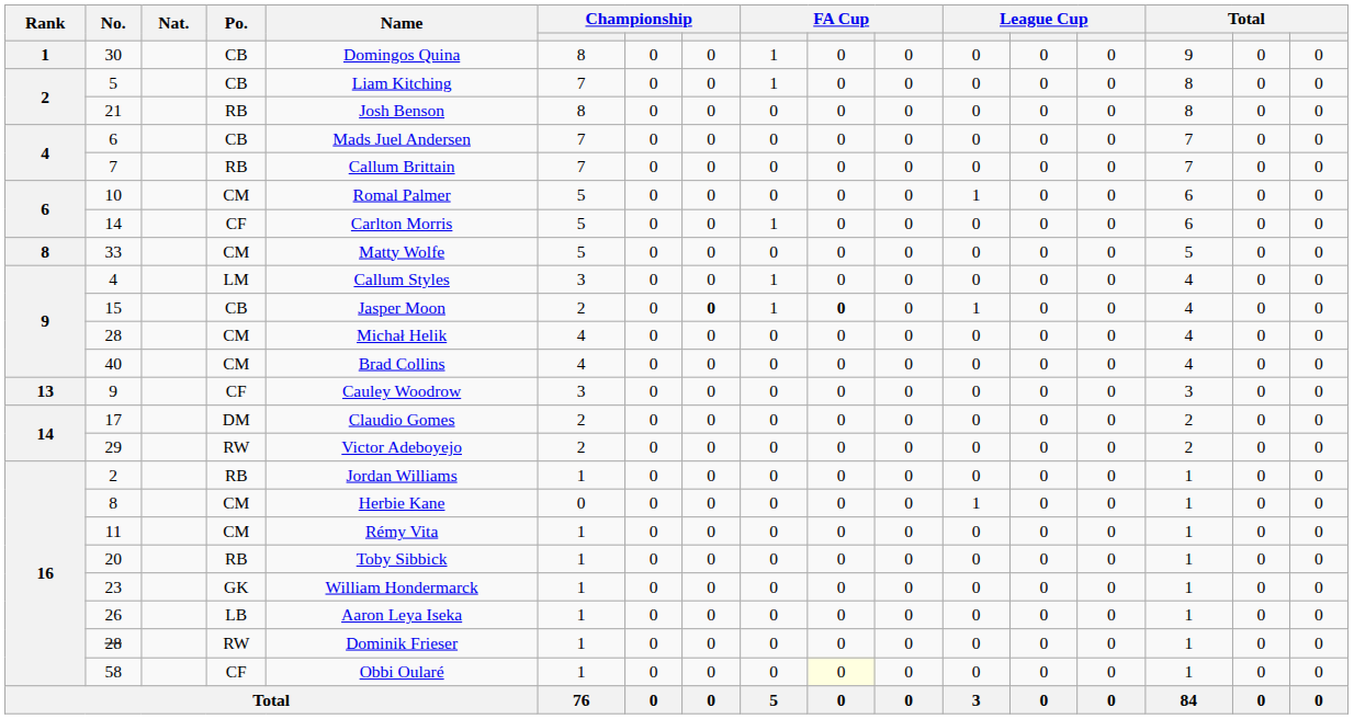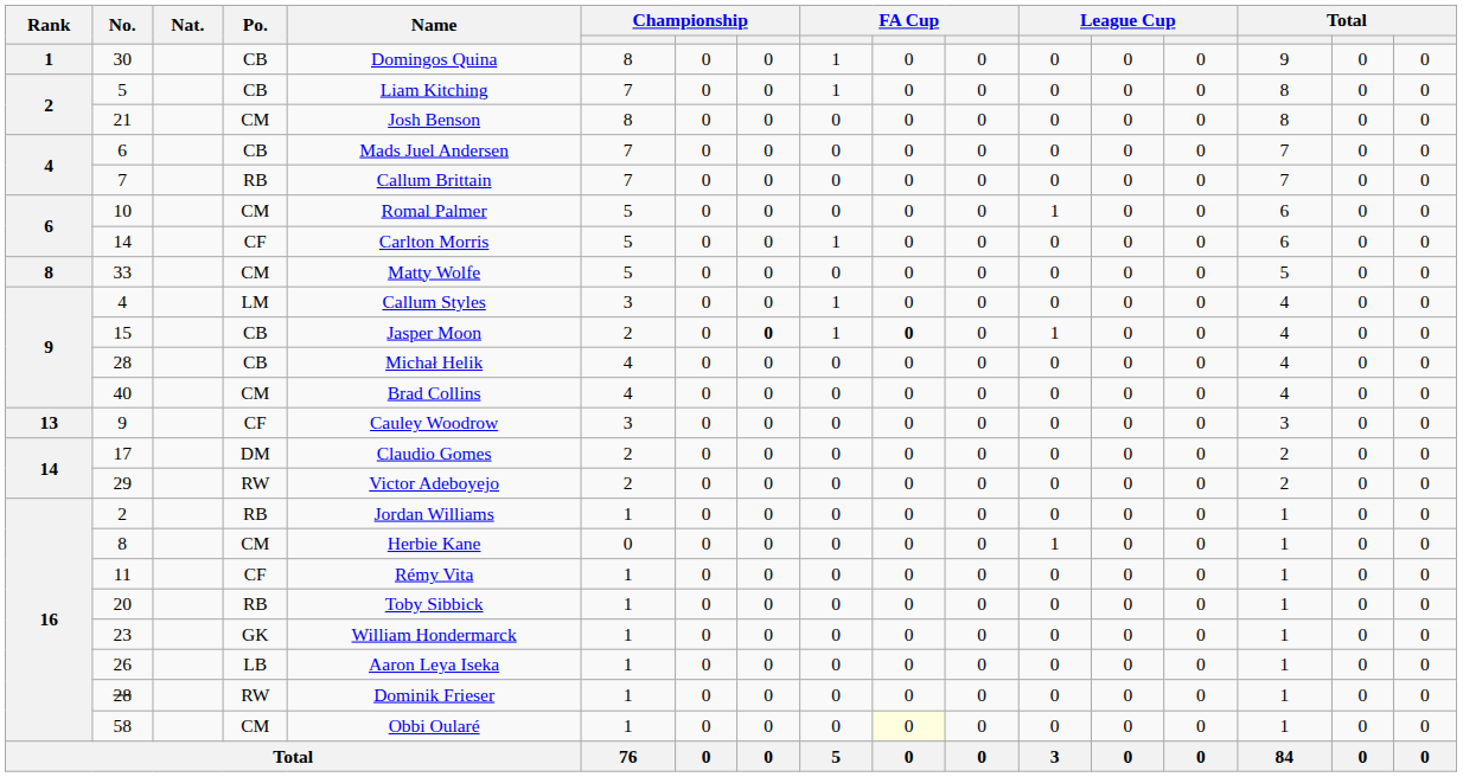 <table class="wikitable" style="text-align:center; font-size:95%; width:95%;">
 <tr>
 <th rowspan=2>Rank</th>
 <th rowspan=2>No.</th>
 <th rowspan=2>Nat.</th>
 <th rowspan=2>Po.</th>
 <th rowspan=2>Name</th>
 <th colspan=3 width=100px><a href='#'>Championship</a></th>
 <th colspan=3 width=100px><a href='#'>FA Cup</a></th>
 <th colspan=3 width=100px><a href='#'>League Cup</a></th>
 <th colspan=3 width=100px>Total</th>
 </tr>
 <tr>
 <th></th>
 <th></th>
 <th></th>
 <th></th>
 <th></th>
 <th></th>
 <th></th>
 <th></th>
 <th></th>
 <th></th>
 <th></th>
 <th></th>
 </tr>
 <tr>
 <th rowspan=1>1</th>
 <td>30</td>
 <td></td>
 <td>CB</td>
 <td><a href='#'>Domingos Quina</a></td>
 <td>8</td>
 <td>0</td>
 <td>0</td>
 <td>1</td>
 <td>0</td>
 <td>0</td>
 <td>0</td>
 <td>0</td>
 <td>0</td>
 <td>9</td>
 <td>0</td>
 <td>0</td>
 </tr>
 <tr>
 <th rowspan=2>2</th>
 <td>5</td>
 <td></td>
 <td>CB</td>
 <td><a href='#'>Liam Kitching</a></td>
 <td>7</td>
 <td>0</td>
 <td>0</td>
 <td>1</td>
 <td>0</td>
 <td>0</td>
 <td>0</td>
 <td>0</td>
 <td>0</td>
 <td>8</td>
 <td>0</td>
 <td>0</td>
 </tr>
 <tr>
 <td>21</td>
 <td></td>
-<td>RB</td>
+<td>CM</td>
 <td><a href='#'>Josh Benson</a></td>
 <td>8</td>
 <td>0</td>
 <td>0</td>
 <td>0</td>
 <td>0</td>
 <td>0</td>
 <td>0</td>
 <td>0</td>
 <td>0</td>
 <td>8</td>
 <td>0</td>
 <td>0</td>
 </tr>
 <tr>
 <th rowspan=2>4</th>
 <td>6</td>
 <td></td>
 <td>CB</td>
 <td><a href='#'>Mads Juel Andersen</a></td>
 <td>7</td>
 <td>0</td>
 <td>0</td>
 <td>0</td>
 <td>0</td>
 <td>0</td>
 <td>0</td>
 <td>0</td>
 <td>0</td>
 <td>7</td>
 <td>0</td>
 <td>0</td>
 </tr>
 <tr>
 <td>7</td>
 <td></td>
 <td>RB</td>
 <td><a href='#'>Callum Brittain</a></td>
 <td>7</td>
 <td>0</td>
 <td>0</td>
 <td>0</td>
 <td>0</td>
 <td>0</td>
 <td>0</td>
 <td>0</td>
 <td>0</td>
 <td>7</td>
 <td>0</td>
 <td>0</td>
 </tr>
 <tr>
 <th rowspan=2>6</th>
 <td>10</td>
 <td></td>
 <td>CM</td>
 <td><a href='#'>Romal Palmer</a></td>
 <td>5</td>
 <td>0</td>
 <td>0</td>
 <td>0</td>
 <td>0</td>
 <td>0</td>
 <td>1</td>
 <td>0</td>
 <td>0</td>
 <td>6</td>
 <td>0</td>
 <td>0</td>
 </tr>
 <tr>
 <td>14</td>
 <td></td>
 <td>CF</td>
 <td><a href='#'>Carlton Morris</a></td>
 <td>5</td>
 <td>0</td>
 <td>0</td>
 <td>1</td>
 <td>0</td>
 <td>0</td>
 <td>0</td>
 <td>0</td>
 <td>0</td>
 <td>6</td>
 <td>0</td>
 <td>0</td>
 </tr>
 <tr>
 <th rowspan=1>8</th>
 <td>33</td>
 <td></td>
 <td>CM</td>
 <td><a href='#'>Matty Wolfe</a></td>
 <td>5</td>
 <td>0</td>
 <td>0</td>
 <td>0</td>
 <td>0</td>
 <td>0</td>
 <td>0</td>
 <td>0</td>
 <td>0</td>
 <td>5</td>
 <td>0</td>
 <td>0</td>
 </tr>
 <tr>
 <th rowspan=4>9</th>
 <td>4</td>
 <td></td>
 <td>LM</td>
 <td><a href='#'>Callum Styles</a></td>
 <td>3</td>
 <td>0</td>
 <td>0</td>
 <td>1</td>
 <td>0</td>
 <td>0</td>
 <td>0</td>
 <td>0</td>
 <td>0</td>
 <td>4</td>
 <td>0</td>
 <td>0</td>
 </tr>
 <tr>
 <td>15</td>
 <td></td>
 <td>CB</td>
 <td><a href='#'>Jasper Moon</a></td>
 <td>2</td>
 <td>0</td>
 <td><strong>0</strong></td>
 <td>1</td>
 <td><strong>0</strong></td>
 <td>0</td>
 <td>1</td>
 <td>0</td>
 <td>0</td>
 <td>4</td>
 <td>0</td>
 <td>0</td>
 </tr>
 <tr>
 <td>28</td>
 <td></td>
-<td>CM</td>
+<td>CB</td>
 <td><a href='#'>Michał Helik</a></td>
 <td>4</td>
 <td>0</td>
 <td>0</td>
 <td>0</td>
 <td>0</td>
 <td>0</td>
 <td>0</td>
 <td>0</td>
 <td>0</td>
 <td>4</td>
 <td>0</td>
 <td>0</td>
 </tr>
 <tr>
 <td>40</td>
 <td></td>
 <td>CM</td>
 <td><a href='#'>Brad Collins</a></td>
 <td>4</td>
 <td>0</td>
 <td>0</td>
 <td>0</td>
 <td>0</td>
 <td>0</td>
 <td>0</td>
 <td>0</td>
 <td>0</td>
 <td>4</td>
 <td>0</td>
 <td>0</td>
 </tr>
 <tr>
 <th rowspan=1>13</th>
 <td>9</td>
 <td></td>
 <td>CF</td>
 <td><a href='#'>Cauley Woodrow</a></td>
 <td>3</td>
 <td>0</td>
 <td>0</td>
 <td>0</td>
 <td>0</td>
 <td>0</td>
 <td>0</td>
 <td>0</td>
 <td>0</td>
 <td>3</td>
 <td>0</td>
 <td>0</td>
 </tr>
 <tr>
 <th rowspan=2>14</th>
 <td>17</td>
 <td></td>
 <td>DM</td>
 <td><a href='#'>Claudio Gomes</a></td>
 <td>2</td>
 <td>0</td>
 <td>0</td>
 <td>0</td>
 <td>0</td>
 <td>0</td>
 <td>0</td>
 <td>0</td>
 <td>0</td>
 <td>2</td>
 <td>0</td>
 <td>0</td>
 </tr>
 <tr>
 <td>29</td>
 <td></td>
 <td>RW</td>
 <td><a href='#'>Victor Adeboyejo</a></td>
 <td>2</td>
 <td>0</td>
 <td>0</td>
 <td>0</td>
 <td>0</td>
 <td>0</td>
 <td>0</td>
 <td>0</td>
 <td>0</td>
 <td>2</td>
 <td>0</td>
 <td>0</td>
 </tr>
 <tr>
 <th rowspan=8>16</th>
 <td>2</td>
 <td></td>
 <td>RB</td>
 <td><a href='#'>Jordan Williams</a></td>
 <td>1</td>
 <td>0</td>
 <td>0</td>
 <td>0</td>
 <td>0</td>
 <td>0</td>
 <td>0</td>
 <td>0</td>
 <td>0</td>
 <td>1</td>
 <td>0</td>
 <td>0</td>
 </tr>
 <tr>
 <td>8</td>
 <td></td>
 <td>CM</td>
 <td><a href='#'>Herbie Kane</a></td>
 <td>0</td>
 <td>0</td>
 <td>0</td>
 <td>0</td>
 <td>0</td>
 <td>0</td>
 <td>1</td>
 <td>0</td>
 <td>0</td>
 <td>1</td>
 <td>0</td>
 <td>0</td>
 </tr>
 <tr>
 <td>11</td>
 <td></td>
-<td>CM</td>
+<td>CF</td>
 <td><a href='#'>Rémy Vita</a></td>
 <td>1</td>
 <td>0</td>
 <td>0</td>
 <td>0</td>
 <td>0</td>
 <td>0</td>
 <td>0</td>
 <td>0</td>
 <td>0</td>
 <td>1</td>
 <td>0</td>
 <td>0</td>
 </tr>
 <tr>
 <td>20</td>
 <td></td>
 <td>RB</td>
 <td><a href='#'>Toby Sibbick</a></td>
 <td>1</td>
 <td>0</td>
 <td>0</td>
 <td>0</td>
 <td>0</td>
 <td>0</td>
 <td>0</td>
 <td>0</td>
 <td>0</td>
 <td>1</td>
 <td>0</td>
 <td>0</td>
 </tr>
 <tr>
 <td>23</td>
 <td></td>
 <td>GK</td>
 <td><a href='#'>William Hondermarck</a></td>
 <td>1</td>
 <td>0</td>
 <td>0</td>
 <td>0</td>
 <td>0</td>
 <td>0</td>
 <td>0</td>
 <td>0</td>
 <td>0</td>
 <td>1</td>
 <td>0</td>
 <td>0</td>
 </tr>
 <tr>
 <td>26</td>
 <td></td>
 <td>LB</td>
 <td><a href='#'>Aaron Leya Iseka</a></td>
 <td>1</td>
 <td>0</td>
 <td>0</td>
 <td>0</td>
 <td>0</td>
 <td>0</td>
 <td>0</td>
 <td>0</td>
 <td>0</td>
 <td>1</td>
 <td>0</td>
 <td>0</td>
 </tr>
 <tr>
 <td><s>28</s></td>
 <td></td>
 <td>RW</td>
 <td><a href='#'>Dominik Frieser</a></td>
 <td>1</td>
 <td>0</td>
 <td>0</td>
 <td>0</td>
 <td>0</td>
 <td>0</td>
 <td>0</td>
 <td>0</td>
 <td>0</td>
 <td>1</td>
 <td>0</td>
 <td>0</td>
 </tr>
 <tr>
 <td>58</td>
 <td></td>
-<td>CF</td>
+<td>CM</td>
 <td><a href='#'>Obbi Oularé</a></td>
 <td>1</td>
 <td>0</td>
 <td>0</td>
 <td>0</td>
 <td style="background: lightyellow;">0</td>
 <td>0</td>
 <td>0</td>
 <td>0</td>
 <td>0</td>
 <td>1</td>
 <td>0</td>
 <td>0</td>
 </tr>
 <tr>
 <th colspan=5>Total</th>
 <th>76</th>
 <th>0</th>
 <th>0</th>
 <th>5</th>
 <th>0</th>
 <th>0</th>
 <th>3</th>
 <th>0</th>
 <th>0</th>
 <th>84</th>
 <th>0</th>
 <th>0</th>
 </tr>
 </table>
